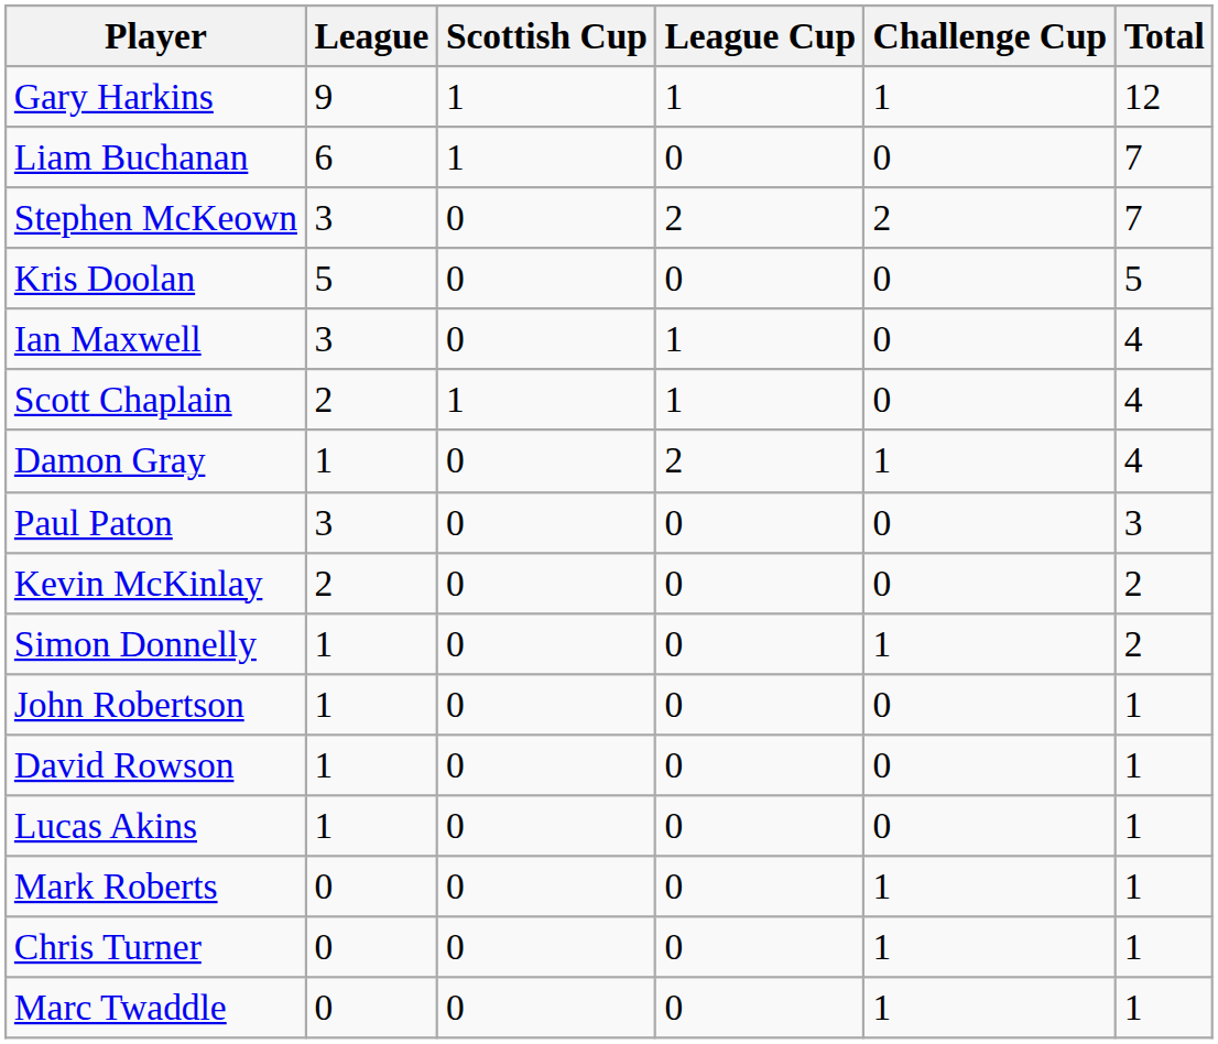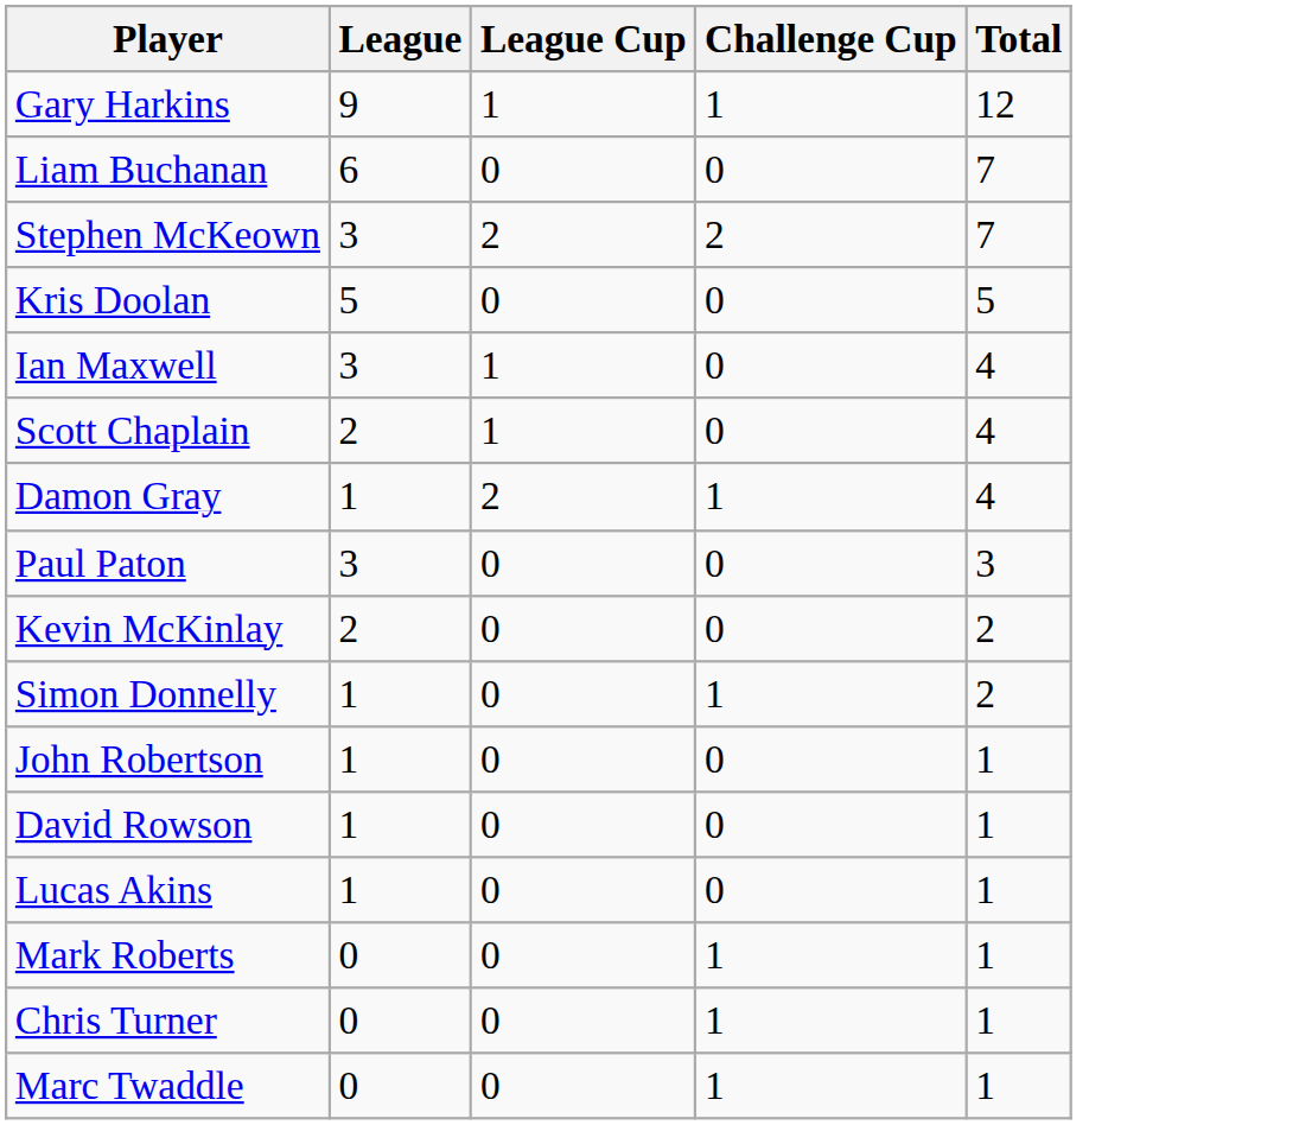 <table class="wikitable sortable" sort="Total" style="text-align:center; font-size:95%; text-align:left">
 <tr>
 <th><strong>Player</strong></th>
 <th><strong>League</strong></th>
-<th><strong>Scottish Cup</strong></th>
 <th><strong>League Cup</strong></th>
 <th><strong>Challenge Cup</strong></th>
 <th><strong>Total</strong></th>
 </tr>
 <tr>
 <td><a href='#'>Gary Harkins</a></td>
 <td>9</td>
 <td>1</td>
 <td>1</td>
-<td>1</td>
 <td>12</td>
 </tr>
 <tr>
 <td><a href='#'>Liam Buchanan</a></td>
 <td>6</td>
-<td>1</td>
 <td>0</td>
 <td>0</td>
 <td>7</td>
 </tr>
 <tr>
 <td><a href='#'>Stephen McKeown</a></td>
 <td>3</td>
-<td>0</td>
 <td>2</td>
 <td>2</td>
 <td>7</td>
 </tr>
 <tr>
 <td><a href='#'>Kris Doolan</a></td>
 <td>5</td>
 <td>0</td>
 <td>0</td>
-<td>0</td>
 <td>5</td>
 </tr>
 <tr>
 <td><a href='#'>Ian Maxwell</a></td>
 <td>3</td>
-<td>0</td>
 <td>1</td>
 <td>0</td>
 <td>4</td>
 </tr>
 <tr>
 <td><a href='#'>Scott Chaplain</a></td>
 <td>2</td>
 <td>1</td>
-<td>1</td>
 <td>0</td>
 <td>4</td>
 </tr>
 <tr>
 <td><a href='#'>Damon Gray</a></td>
 <td>1</td>
-<td>0</td>
 <td>2</td>
 <td>1</td>
 <td>4</td>
 </tr>
 <tr>
 <td><a href='#'>Paul Paton</a></td>
 <td>3</td>
 <td>0</td>
 <td>0</td>
-<td>0</td>
 <td>3</td>
 </tr>
 <tr>
 <td><a href='#'>Kevin McKinlay</a></td>
 <td>2</td>
 <td>0</td>
 <td>0</td>
-<td>0</td>
 <td>2</td>
 </tr>
 <tr>
 <td><a href='#'>Simon Donnelly</a></td>
 <td>1</td>
-<td>0</td>
 <td>0</td>
 <td>1</td>
 <td>2</td>
 </tr>
 <tr>
 <td><a href='#'>John Robertson</a></td>
 <td>1</td>
 <td>0</td>
 <td>0</td>
-<td>0</td>
 <td>1</td>
 </tr>
 <tr>
 <td><a href='#'>David Rowson</a></td>
 <td>1</td>
-<td>0</td>
 <td>0</td>
 <td>0</td>
 <td>1</td>
 </tr>
 <tr>
 <td><a href='#'>Lucas Akins</a></td>
 <td>1</td>
 <td>0</td>
 <td>0</td>
-<td>0</td>
 <td>1</td>
 </tr>
 <tr>
 <td><a href='#'>Mark Roberts</a></td>
-<td>0</td>
 <td>0</td>
 <td>0</td>
 <td>1</td>
 <td>1</td>
 </tr>
 <tr>
 <td><a href='#'>Chris Turner</a></td>
 <td>0</td>
 <td>0</td>
-<td>0</td>
 <td>1</td>
 <td>1</td>
 </tr>
 <tr>
 <td><a href='#'>Marc Twaddle</a></td>
 <td>0</td>
 <td>0</td>
-<td>0</td>
 <td>1</td>
 <td>1</td>
 </tr>
 </table>
